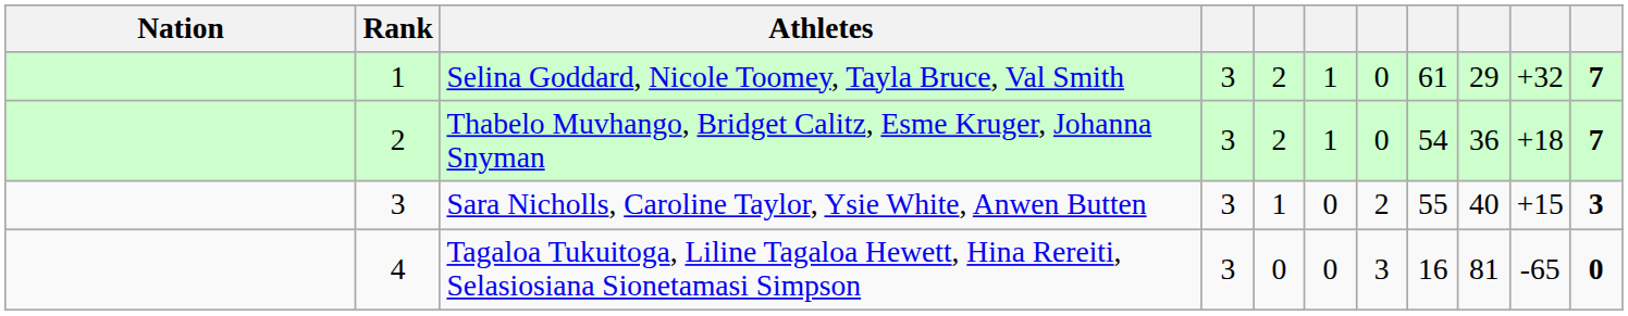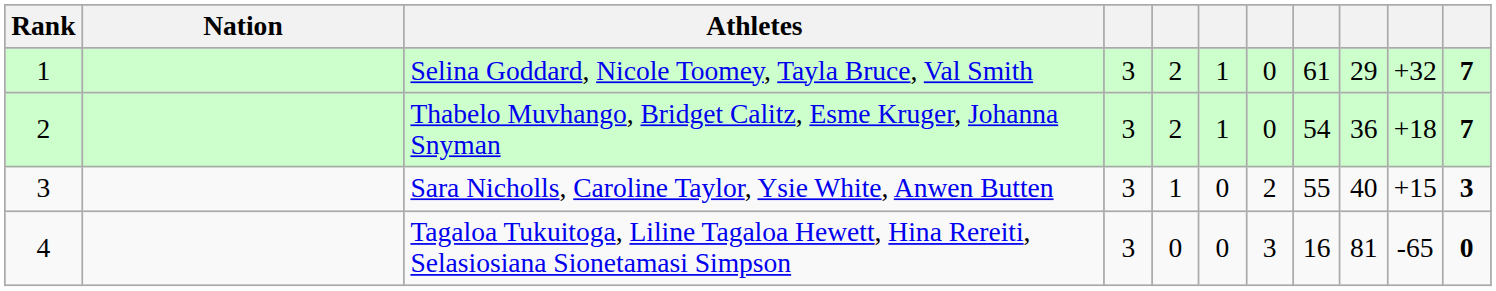 <table class=wikitable style="text-align:center">
 <tr>
+<th width=20>Rank</th>
 <th width=180>Nation</th>
-<th width=20>Rank</th>
 <th width=400>Athletes</th>
 <th width=20></th>
 <th width=20></th>
 <th width=20></th>
 <th width=20></th>
 <th width=20></th>
 <th width=20></th>
 <th width=20></th>
 <th width=20></th>
 </tr>
 <tr bgcolor="#ccffcc">
+<td>1</td>
 <td align=left></td>
-<td>1</td>
 <td align=left><a href='#'>Selina Goddard</a>, <a href='#'>Nicole Toomey</a>, <a href='#'>Tayla Bruce</a>, <a href='#'>Val Smith</a></td>
 <td>3</td>
 <td>2</td>
 <td>1</td>
 <td>0</td>
 <td>61</td>
 <td>29</td>
 <td>+32</td>
 <td><strong>7</strong></td>
 </tr>
 <tr bgcolor="#ccffcc">
+<td>2</td>
 <td align=left></td>
-<td>2</td>
 <td align=left><a href='#'>Thabelo Muvhango</a>, <a href='#'>Bridget Calitz</a>, <a href='#'>Esme Kruger</a>, <a href='#'>Johanna Snyman</a></td>
 <td>3</td>
 <td>2</td>
 <td>1</td>
 <td>0</td>
 <td>54</td>
 <td>36</td>
 <td>+18</td>
 <td><strong>7</strong></td>
 </tr>
 <tr>
+<td>3</td>
 <td align=left></td>
-<td>3</td>
 <td align=left><a href='#'>Sara Nicholls</a>, <a href='#'>Caroline Taylor</a>, <a href='#'>Ysie White</a>, <a href='#'>Anwen Butten</a></td>
 <td>3</td>
 <td>1</td>
 <td>0</td>
 <td>2</td>
 <td>55</td>
 <td>40</td>
 <td>+15</td>
 <td><strong>3</strong></td>
 </tr>
 <tr>
+<td>4</td>
 <td align=left></td>
-<td>4</td>
 <td align=left><a href='#'>Tagaloa Tukuitoga</a>, <a href='#'>Liline Tagaloa Hewett</a>, <a href='#'>Hina Rereiti</a>, <a href='#'>Selasiosiana Sionetamasi Simpson</a></td>
 <td>3</td>
 <td>0</td>
 <td>0</td>
 <td>3</td>
 <td>16</td>
 <td>81</td>
 <td>-65</td>
 <td><strong>0</strong></td>
 </tr>
 </table>
